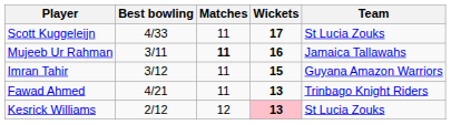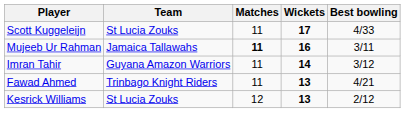 <table class="wikitable" style="text-align: center;">
 <tr>
 <th>Player</th>
-<th>Best bowling</th>
+<th>Team</th>
 <th>Matches</th>
 <th>Wickets</th>
-<th>Team</th>
+<th>Best bowling</th>
 </tr>
 <tr>
 <td style="text-align:left"><a href='#'>Scott Kuggeleijn</a></td>
-<td>4/33</td>
+<td style="text-align:left"><a href='#'>St Lucia Zouks</a></td>
 <td>11</td>
 <td><strong>17</strong></td>
-<td style="text-align:left"><a href='#'>St Lucia Zouks</a></td>
+<td>4/33</td>
 </tr>
 <tr>
 <td style="text-align:left"><a href='#'>Mujeeb Ur Rahman</a></td>
-<td>3/11</td>
+<td style="text-align:left"><a href='#'>Jamaica Tallawahs</a></td>
 <td><strong>11</strong></td>
 <td><strong>16</strong></td>
-<td style="text-align:left"><a href='#'>Jamaica Tallawahs</a></td>
+<td>3/11</td>
 </tr>
 <tr>
 <td style="text-align:left"><a href='#'>Imran Tahir</a></td>
+<td style="text-align:left"><a href='#'>Guyana Amazon Warriors</a></td>
+<td>11</td>
+<td><strong>14</strong></td>
 <td>3/12</td>
-<td>11</td>
-<td><strong>15</strong></td>
-<td style="text-align:left"><a href='#'>Guyana Amazon Warriors</a></td>
 </tr>
 <tr>
 <td style="text-align:left"><a href='#'>Fawad Ahmed</a></td>
-<td>4/21</td>
+<td style="text-align:left"><a href='#'>Trinbago Knight Riders</a></td>
 <td>11</td>
 <td><strong>13</strong></td>
-<td style="text-align:left"><a href='#'>Trinbago Knight Riders</a></td>
+<td>4/21</td>
 </tr>
 <tr>
 <td style="text-align:left"><a href='#'>Kesrick Williams</a></td>
+<td style="text-align:left"><a href='#'>St Lucia Zouks</a></td>
+<td>12</td>
+<td><strong>13</strong></td>
 <td>2/12</td>
-<td>12</td>
-<td style="background: pink;"><strong>13</strong></td>
-<td style="text-align:left"><a href='#'>St Lucia Zouks</a></td>
 </tr>
 </table>
